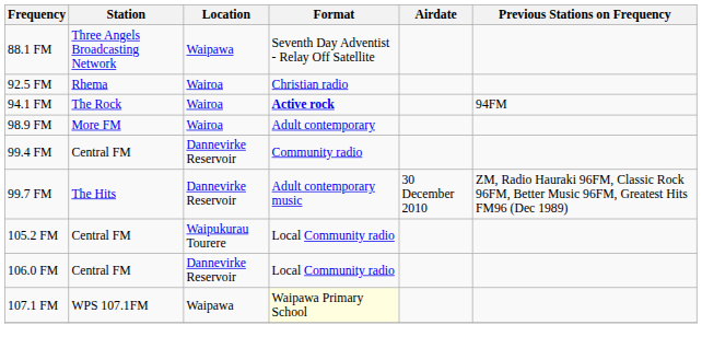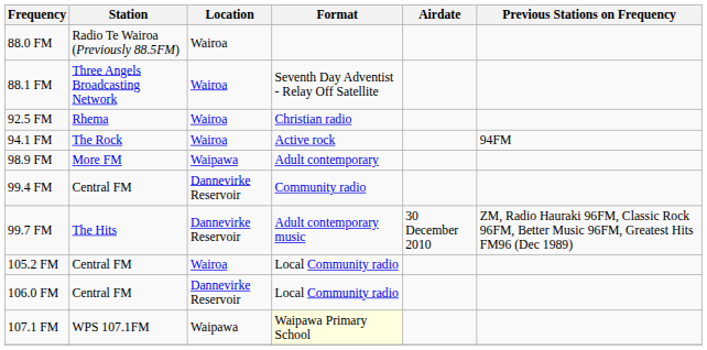 <table class="wikitable sortable">
 <tr>
 <th scope="col">Frequency</th>
 <th scope="col">Station</th>
 <th scope="col">Location</th>
 <th scope="col">Format</th>
 <th scope="col">Airdate</th>
 <th scope="col">Previous Stations on Frequency</th>
 </tr>
 <tr>
+<td>88.0 FM</td>
+<td>Radio Te Wairoa (<em>Previously 88.5FM</em>)</td>
+<td>Wairoa</td>
+<td></td>
+<td></td>
+<td></td>
+</tr>
+<tr>
 <td>88.1 FM</td>
 <td><a href='#'>Three Angels Broadcasting Network</a></td>
-<td><a href='#'>Waipawa</a></td>
+<td><a href='#'>Wairoa</a></td>
 <td>Seventh Day Adventist - Relay Off Satellite</td>
 <td></td>
 <td></td>
 </tr>
 <tr>
 <td>92.5 FM</td>
 <td><a href='#'>Rhema</a></td>
 <td><a href='#'>Wairoa</a></td>
 <td><a href='#'>Christian radio</a></td>
 <td></td>
 <td></td>
 </tr>
 <tr>
 <td>94.1 FM</td>
 <td><a href='#'>The Rock</a></td>
 <td><a href='#'>Wairoa</a></td>
-<td><strong><a href='#'>Active rock</a></strong></td>
+<td><a href='#'>Active rock</a></td>
 <td></td>
 <td>94FM</td>
 </tr>
 <tr>
 <td>98.9 FM</td>
 <td><a href='#'>More FM</a></td>
-<td><a href='#'>Wairoa</a></td>
+<td><a href='#'>Waipawa</a></td>
 <td><a href='#'>Adult contemporary</a></td>
 <td></td>
 <td></td>
 </tr>
 <tr>
 <td>99.4 FM</td>
 <td>Central FM</td>
 <td><a href='#'>Dannevirke</a> Reservoir</td>
 <td><a href='#'>Community radio</a></td>
 <td></td>
 <td></td>
 </tr>
 <tr>
 <td>99.7 FM</td>
 <td><a href='#'>The Hits</a></td>
 <td><a href='#'>Dannevirke</a> Reservoir</td>
 <td><a href='#'>Adult contemporary music</a></td>
 <td>30 December 2010</td>
 <td>ZM, Radio Hauraki 96FM, Classic Rock 96FM, Better Music 96FM, Greatest Hits FM96 (Dec 1989)</td>
 </tr>
 <tr>
 <td>105.2 FM</td>
 <td>Central FM</td>
-<td><a href='#'>Waipukurau</a> Tourere</td>
+<td><a href='#'>Wairoa</a></td>
 <td>Local <a href='#'>Community radio</a></td>
 <td></td>
 <td></td>
 </tr>
 <tr>
 <td>106.0 FM</td>
 <td>Central FM</td>
 <td><a href='#'>Dannevirke</a> Reservoir</td>
 <td>Local <a href='#'>Community radio</a></td>
 <td></td>
 <td></td>
 </tr>
 <tr>
 <td>107.1 FM</td>
 <td>WPS 107.1FM</td>
 <td>Waipawa</td>
 <td style="background: lightyellow;">Waipawa Primary School</td>
 <td></td>
 <td></td>
 </tr>
 <tr>
 </tr>
 </table>
